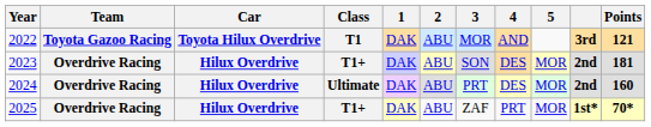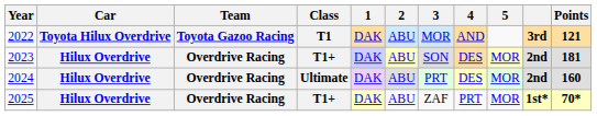 <table class="wikitable" style="text-align:center; font-size:85%">
 <tr>
 <th>Year</th>
+<th>Car</th>
 <th>Team</th>
-<th>Car</th>
 <th>Class</th>
 <th>1</th>
 <th>2</th>
 <th>3</th>
 <th>4</th>
 <th>5</th>
 <th></th>
 <th>Points</th>
 </tr>
 <tr>
 <td><a href='#'>2022</a></td>
+<th nowrap><a href='#'>Toyota Hilux Overdrive</a></th>
 <th nowrap><a href='#'>Toyota Gazoo Racing</a></th>
-<th nowrap><a href='#'>Toyota Hilux Overdrive</a></th>
 <th>T1</th>
 <td style="background:#FFDF9F;"><a href='#'>DAK</a><br></td>
 <td style="background:#CFEAFF;"><a href='#'>ABU</a><br></td>
 <td style="background:#CFEAFF;"><a href='#'>MOR</a><br></td>
 <td style="background:#FFDF9F;"><a href='#'>AND</a><br></td>
 <td></td>
 <th style="background:#FFDF9F;">3rd</th>
 <th style="background:#FFDF9F;">121</th>
 </tr>
 <tr>
 <td><a href='#'>2023</a></td>
+<th><a href='#'>Hilux Overdrive</a></th>
 <th>Overdrive Racing</th>
-<th><a href='#'>Hilux Overdrive</a></th>
 <th>T1+</th>
 <td style="background:#CFCFFF;"><a href='#'>DAK</a><br></td>
 <td style="background:#FFFFBF;"><a href='#'>ABU</a><br></td>
 <td style="background:#DFDFDF;"><a href='#'>SON</a><br></td>
 <td style="background:#FFDF9F;"><a href='#'>DES</a><br></td>
 <td style="background:#FFFFBF;"><a href='#'>MOR</a><br></td>
 <th style="background:#DFDFDF;">2nd</th>
 <th style="background:#DFDFDF;">181</th>
 </tr>
 <tr>
 <td><a href='#'>2024</a></td>
+<th><a href='#'>Hilux Overdrive</a></th>
 <th>Overdrive Racing</th>
-<th><a href='#'>Hilux Overdrive</a></th>
 <th>Ultimate</th>
 <td style="background:#EFCFFF;"><a href='#'>DAK</a><br></td>
 <td style="background:#DFDFDF;"><a href='#'>ABU</a><br></td>
 <td style="background:#DFFFDF;"><a href='#'>PRT</a><br></td>
 <td style="background:#FFFFBF;"><a href='#'>DES</a><br></td>
 <td style="background:#DFFFDF;"><a href='#'>MOR</a><br></td>
 <th style="background:#DFDFDF;">2nd</th>
 <th style="background:#DFDFDF;">160</th>
 </tr>
 <tr>
 <td><a href='#'>2025</a></td>
+<th><a href='#'>Hilux Overdrive</a></th>
 <th>Overdrive Racing</th>
-<th><a href='#'>Hilux Overdrive</a></th>
 <th>T1+</th>
 <td style="background:#FFFFBF;"><a href='#'>DAK</a><br></td>
 <td style="background:#;"><a href='#'>ABU</a></td>
 <td style="background:#;">ZAF</td>
 <td style="background:#;"><a href='#'>PRT</a></td>
 <td style="background:#;"><a href='#'>MOR</a></td>
 <th style="background:#FFFFBF;">1st*</th>
 <th style="background:#FFFFBF;">70*</th>
 </tr>
 </table>
